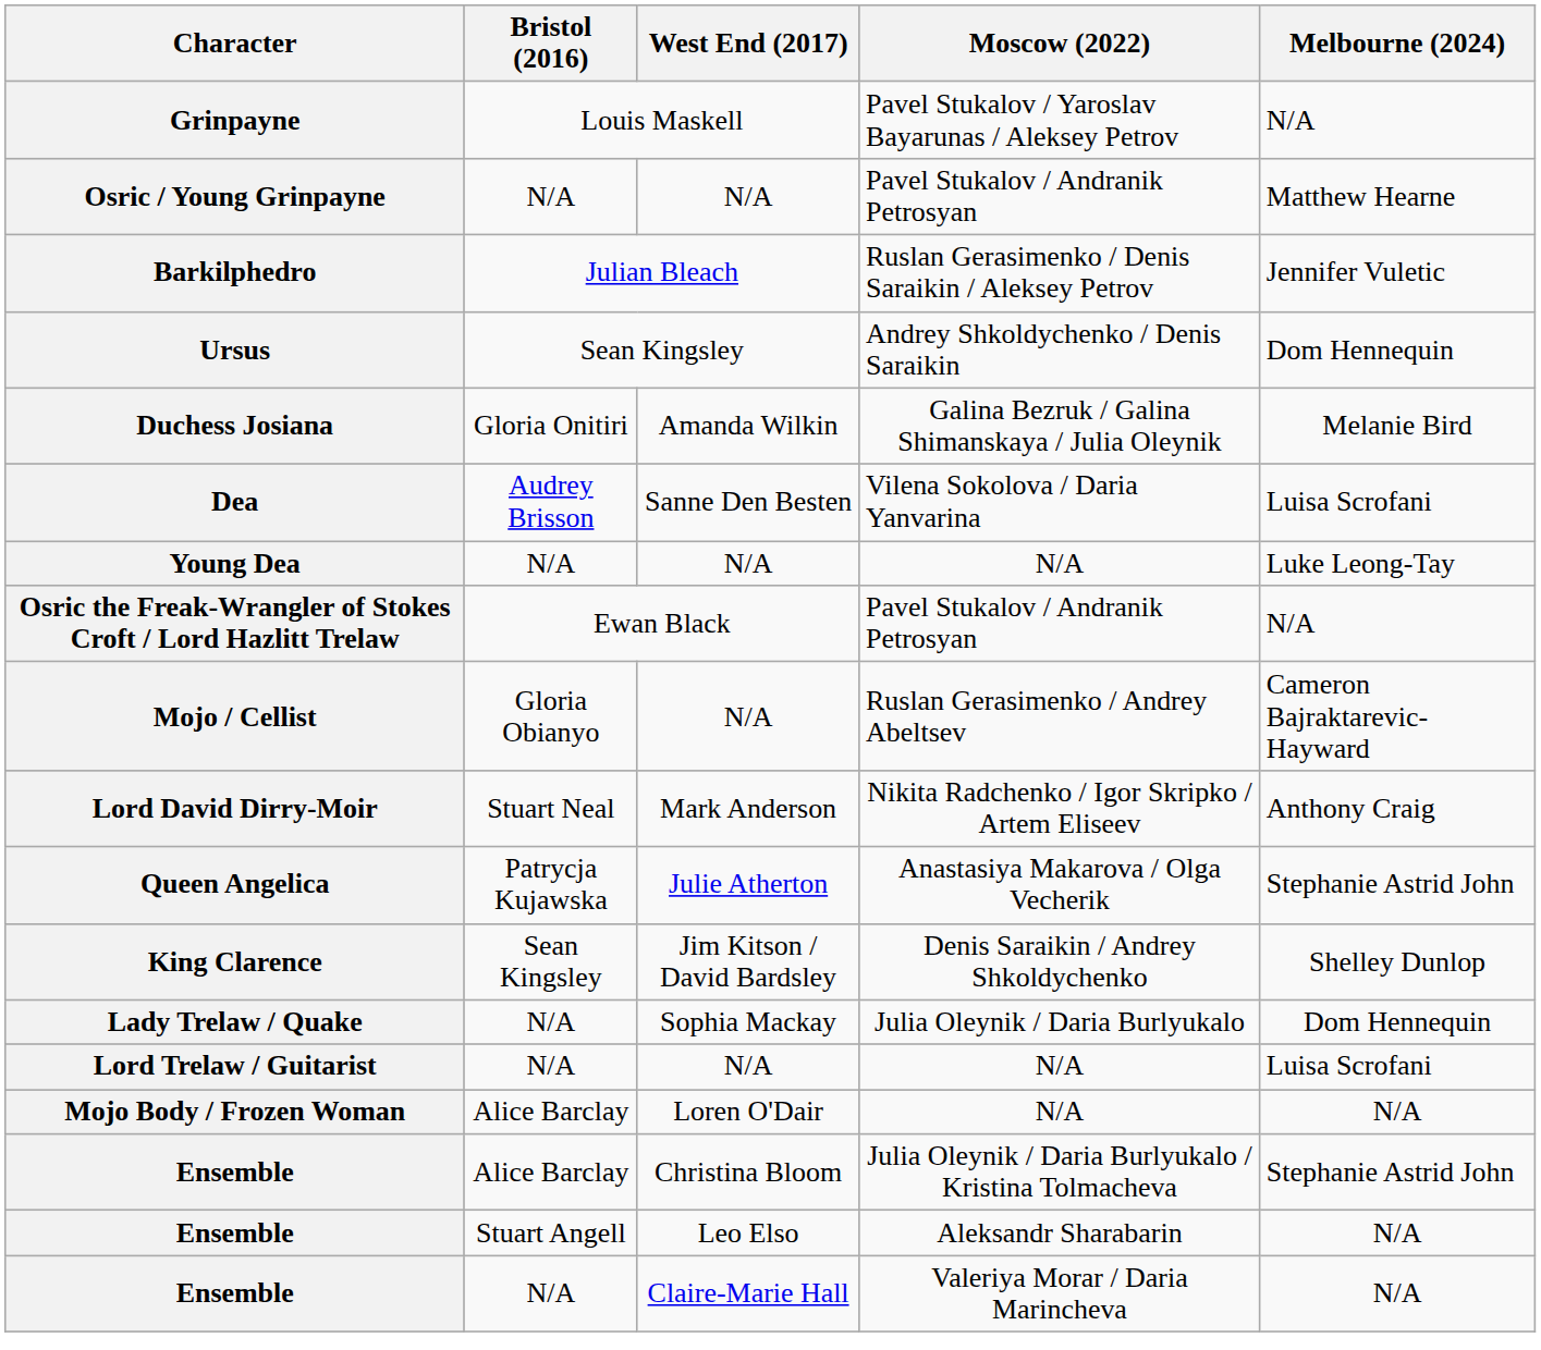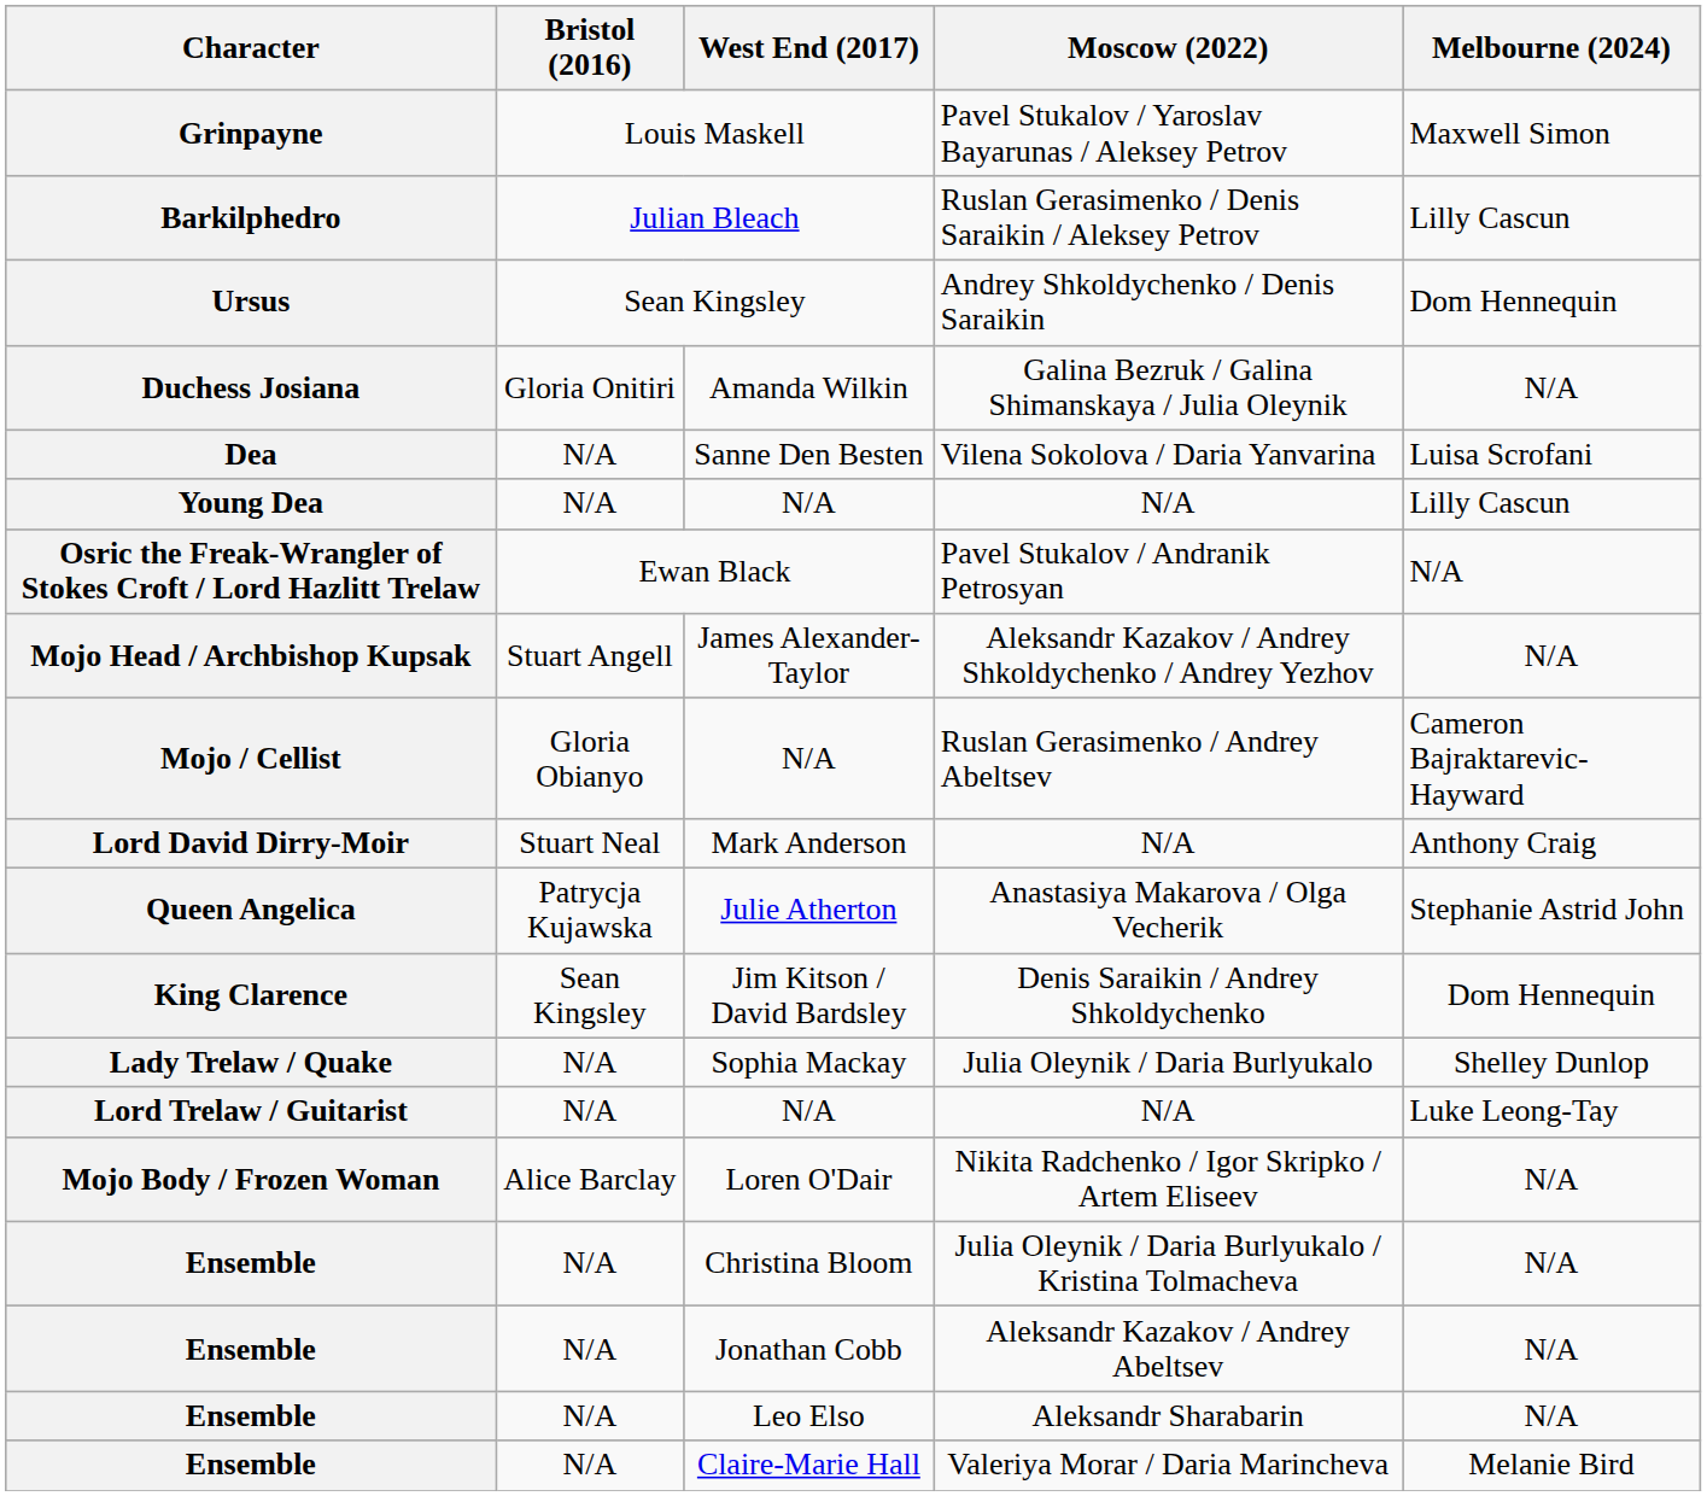 <table class="wikitable sortable mw-collapsible">
 <tr>
 <th>Character</th>
 <th>Bristol (2016)</th>
 <th>West End (2017)</th>
 <th>Moscow (2022)</th>
 <th>Melbourne (2024)</th>
 </tr>
 <tr>
 <th>Grinpayne</th>
 <td colspan="2" align="center">Louis Maskell</td>
 <td colspan-“3” align=“center”>Pavel Stukalov / Yaroslav Bayarunas / Aleksey Petrov</td>
-<td colspan-“4” align=“center”>N/A</td>
-</tr>
-<tr>
-<th>Osric / Young Grinpayne</th>
-<td align="center">N/A</td>
-<td align="center">N/A</td>
-<td colspan-“3” align=“center”>Pavel Stukalov / Andranik Petrosyan</td>
-<td colspan-“4” align=“center”>Matthew Hearne</td>
+<td colspan-“4” align=“center”>Maxwell Simon</td>
 </tr>
 <tr>
 <th>Barkilphedro</th>
 <td colspan="2" align="center"><a href='#'>Julian Bleach</a></td>
 <td colspan-“3” align=“center”>Ruslan Gerasimenko / Denis Saraikin / Aleksey Petrov</td>
-<td colspan-“4” align=“center”>Jennifer Vuletic</td>
+<td colspan-“4” align=“center”>Lilly Cascun</td>
 </tr>
 <tr>
 <th>Ursus</th>
 <td colspan="2" align="center">Sean Kingsley</td>
 <td colspan-“3” align=“center”>Andrey Shkoldychenko / Denis Saraikin</td>
 <td colspan-“4” align=“center”>Dom Hennequin</td>
 </tr>
 <tr>
 <th>Duchess Josiana</th>
 <td align="center">Gloria Onitiri</td>
 <td align="center">Amanda Wilkin</td>
 <td align="center">Galina Bezruk / Galina Shimanskaya / Julia Oleynik</td>
-<td align="center">Melanie Bird</td>
+<td align="center">N/A</td>
 </tr>
 <tr>
 <th>Dea</th>
-<td align="center"><a href='#'>Audrey Brisson</a></td>
+<td align="center">N/A</td>
 <td align="center">Sanne Den Besten</td>
 <td colspan-“3” align=“center”>Vilena Sokolova / Daria Yanvarina</td>
 <td colspan-“4” align=“center”>Luisa Scrofani</td>
 </tr>
 <tr>
 <th>Young Dea</th>
 <td align="center">N/A</td>
 <td align="center">N/A</td>
 <td align="center">N/A</td>
-<td colspan-“4” align=“center”>Luke Leong-Tay</td>
+<td colspan-“4” align=“center”>Lilly Cascun</td>
 </tr>
 <tr>
 <th>Osric the Freak-Wrangler of Stokes Croft / Lord Hazlitt Trelaw</th>
 <td colspan="2" align="center">Ewan Black</td>
 <td colspan-“3” align=“center”>Pavel Stukalov / Andranik Petrosyan</td>
 <td colspan-“4” align=“center”>N/A</td>
+</tr>
+<tr>
+<th>Mojo Head / Archbishop Kupsak</th>
+<td align="center">Stuart Angell</td>
+<td align="center">James Alexander-Taylor</td>
+<td align="center">Aleksandr Kazakov / Andrey Shkoldychenko / Andrey Yezhov</td>
+<td align="center">N/A</td>
 </tr>
 <tr>
 <th>Mojo / Cellist</th>
 <td align="center">Gloria Obianyo</td>
 <td align="center">N/A</td>
 <td colspan-“3” align=“center”>Ruslan Gerasimenko / Andrey Abeltsev</td>
 <td colspan-“4” align=“center”>Cameron Bajraktarevic-Hayward</td>
 </tr>
 <tr>
 <th>Lord David Dirry-Moir</th>
 <td align="center">Stuart Neal</td>
 <td align="center">Mark Anderson</td>
-<td align="center">Nikita Radchenko / Igor Skripko / Artem Eliseev</td>
+<td align="center">N/A</td>
 <td colspan-“4” align=“center”>Anthony Craig</td>
 </tr>
 <tr>
 <th>Queen Angelica</th>
 <td align="center">Patrycja Kujawska</td>
 <td align="center"><a href='#'>Julie Atherton</a></td>
 <td align="center">Anastasiya Makarova / Olga Vecherik</td>
 <td colspan-“4” align=“center”>Stephanie Astrid John</td>
 </tr>
 <tr>
 <th>King Clarence</th>
 <td align="center">Sean Kingsley</td>
 <td align="center">Jim Kitson / David Bardsley</td>
 <td align="center">Denis Saraikin / Andrey Shkoldychenko</td>
-<td align="center">Shelley Dunlop</td>
+<td align="center">Dom Hennequin</td>
 </tr>
 <tr>
 <th>Lady Trelaw / Quake</th>
 <td align="center">N/A</td>
 <td align="center">Sophia Mackay</td>
 <td align="center">Julia Oleynik / Daria Burlyukalo</td>
-<td align="center">Dom Hennequin</td>
+<td align="center">Shelley Dunlop</td>
 </tr>
 <tr>
 <th>Lord Trelaw / Guitarist</th>
 <td align="center">N/A</td>
 <td align="center">N/A</td>
 <td align="center">N/A</td>
-<td colspan-“4” align=“center”>Luisa Scrofani</td>
+<td colspan-“4” align=“center”>Luke Leong-Tay</td>
 </tr>
 <tr>
 <th>Mojo Body / Frozen Woman</th>
 <td align="center">Alice Barclay</td>
 <td align="center">Loren O'Dair</td>
-<td align="center">N/A</td>
+<td align="center">Nikita Radchenko / Igor Skripko / Artem Eliseev</td>
 <td align="center">N/A</td>
 </tr>
 <tr>
 <th>Ensemble</th>
-<td align="center">Alice Barclay</td>
+<td align="center">N/A</td>
 <td align="center">Christina Bloom</td>
 <td align="center">Julia Oleynik / Daria Burlyukalo / Kristina Tolmacheva</td>
-<td colspan-“4” align=“center”>Stephanie Astrid John</td>
+<td align="center">N/A</td>
 </tr>
 <tr>
 <th>Ensemble</th>
-<td align="center">Stuart Angell</td>
+<td align="center">N/A</td>
+<td align="center">Jonathan Cobb</td>
+<td align="center">Aleksandr Kazakov / Andrey Abeltsev</td>
+<td align="center">N/A</td>
+</tr>
+<tr>
+<th>Ensemble</th>
+<td align="center">N/A</td>
 <td align="center">Leo Elso</td>
 <td align="center">Aleksandr Sharabarin</td>
 <td align="center">N/A</td>
 </tr>
 <tr>
 <th>Ensemble</th>
 <td align="center">N/A</td>
 <td align="center"><a href='#'>Claire-Marie Hall</a></td>
 <td align="center">Valeriya Morar / Daria Marincheva</td>
-<td align="center">N/A</td>
+<td align="center">Melanie Bird</td>
 </tr>
 </table>
